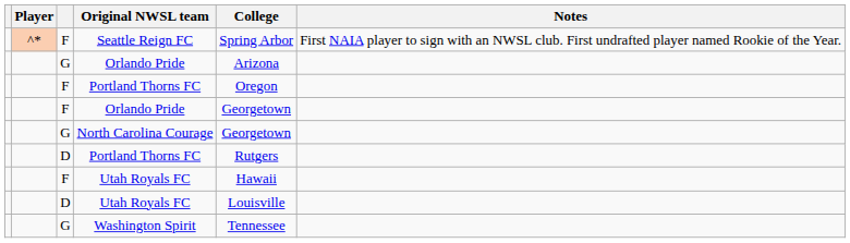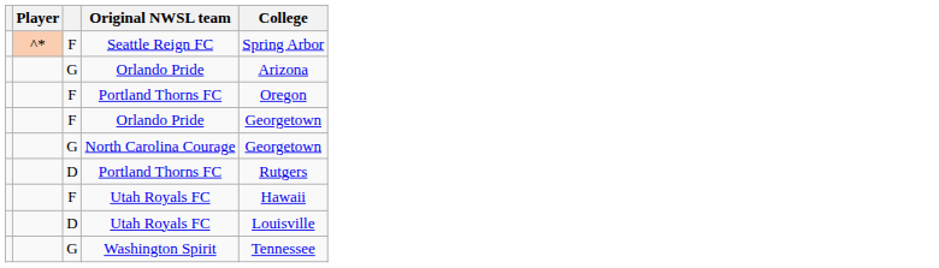 <table class="wikitable sortable" style="font-size: 95%;text-align: center;">
 <tr>
 <th></th>
 <th>Player</th>
 <th></th>
 <th>Original NWSL team</th>
 <th>College</th>
-<th class=unsortable>Notes</th>
 </tr>
 <tr>
 <td></td>
 <td bgcolor="#FBCEB1"> ^*</td>
 <td>F</td>
 <td><a href='#'>Seattle Reign FC</a></td>
 <td><a href='#'>Spring Arbor</a></td>
-<td>First <a href='#'>NAIA</a> player to sign with an NWSL club. First undrafted player named Rookie of the Year.</td>
 </tr>
 <tr>
 <td></td>
 <td></td>
 <td>G</td>
 <td><a href='#'>Orlando Pride</a></td>
 <td><a href='#'>Arizona</a></td>
-<td></td>
 </tr>
 <tr>
 <td></td>
 <td></td>
 <td>F</td>
 <td><a href='#'>Portland Thorns FC</a></td>
 <td><a href='#'>Oregon</a></td>
-<td></td>
 </tr>
 <tr>
 <td></td>
 <td></td>
 <td>F</td>
 <td><a href='#'>Orlando Pride</a></td>
 <td><a href='#'>Georgetown</a></td>
-<td></td>
 </tr>
 <tr>
 <td></td>
 <td></td>
 <td>G</td>
 <td><a href='#'>North Carolina Courage</a></td>
 <td><a href='#'>Georgetown</a></td>
-<td></td>
 </tr>
 <tr>
 <td></td>
 <td></td>
 <td>D</td>
 <td><a href='#'>Portland Thorns FC</a></td>
 <td><a href='#'>Rutgers</a></td>
-<td></td>
 </tr>
 <tr>
 <td></td>
 <td></td>
 <td>F</td>
 <td><a href='#'>Utah Royals FC</a></td>
 <td><a href='#'>Hawaii</a></td>
-<td></td>
 </tr>
 <tr>
 <td></td>
 <td></td>
 <td>D</td>
 <td><a href='#'>Utah Royals FC</a></td>
 <td><a href='#'>Louisville</a></td>
-<td></td>
 </tr>
 <tr>
 <td></td>
 <td></td>
 <td>G</td>
 <td><a href='#'>Washington Spirit</a></td>
 <td><a href='#'>Tennessee</a></td>
-<td></td>
 </tr>
 </table>
